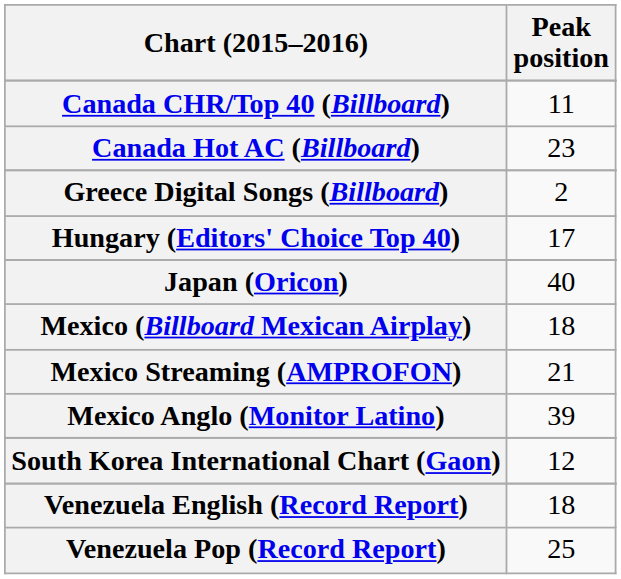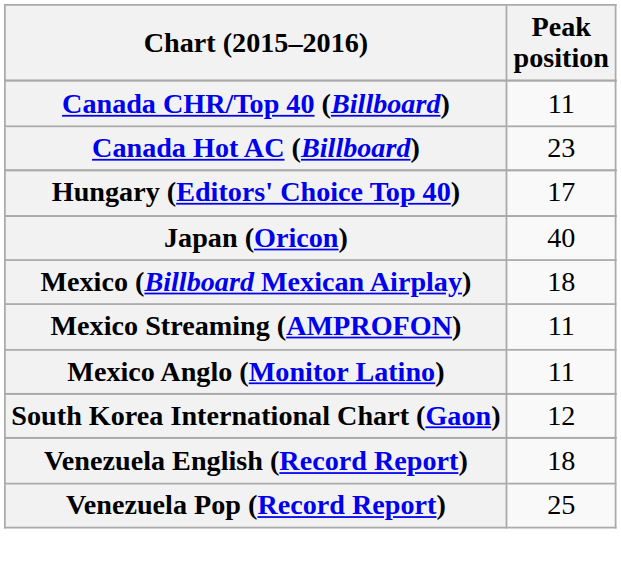 <table class="wikitable sortable plainrowheaders" style="text-align:center">
 <tr>
 <th>Chart (2015–2016)</th>
 <th>Peak <br> position</th>
 </tr>
 <tr>
 </tr>
 <tr>
 </tr>
 <tr>
 </tr>
 <tr>
 </tr>
 <tr>
 </tr>
 <tr>
 <th scope="row"><a href='#'>Canada CHR/Top 40</a> (<a href='#'><em>Billboard</em></a>)</th>
 <td>11</td>
 </tr>
 <tr>
 <th scope="row"><a href='#'>Canada Hot AC</a> (<a href='#'><em>Billboard</em></a>)</th>
 <td>23</td>
 </tr>
 <tr>
 </tr>
 <tr>
 </tr>
 <tr>
 </tr>
 <tr>
 </tr>
 <tr>
 </tr>
 <tr>
 </tr>
 <tr>
 </tr>
 <tr>
 </tr>
 <tr>
-<th scope="row">Greece Digital Songs (<em><a href='#'>Billboard</a></em>)</th>
-<td>2</td>
-</tr>
-<tr>
 <th scope="row">Hungary (<a href='#'>Editors' Choice Top 40</a>)</th>
 <td>17</td>
 </tr>
 <tr>
 </tr>
 <tr>
 </tr>
 <tr>
 </tr>
 <tr>
 </tr>
 <tr>
 </tr>
 <tr>
 </tr>
 <tr>
 <th scope="row">Japan (<a href='#'>Oricon</a>)</th>
 <td>40</td>
 </tr>
 <tr>
 <th scope="row">Mexico (<a href='#'><em>Billboard</em> Mexican Airplay</a>)</th>
 <td>18</td>
 </tr>
 <tr>
 <th scope="row">Mexico Streaming (<a href='#'>AMPROFON</a>)</th>
-<td>21</td>
+<td>11</td>
 </tr>
 <tr>
 <th scope="row">Mexico Anglo (<a href='#'>Monitor Latino</a>)</th>
-<td>39</td>
+<td>11</td>
 </tr>
 <tr>
 </tr>
 <tr>
 </tr>
 <tr>
 </tr>
 <tr>
 </tr>
 <tr>
 </tr>
 <tr>
 </tr>
 <tr>
 </tr>
 <tr>
 </tr>
 <tr>
 <th scope="row">South Korea International Chart (<a href='#'>Gaon</a>)</th>
 <td>12</td>
 </tr>
 <tr>
 </tr>
 <tr>
 </tr>
 <tr>
 </tr>
 <tr>
 </tr>
 <tr>
 </tr>
 <tr>
 </tr>
 <tr>
 </tr>
 <tr>
 </tr>
 <tr>
 </tr>
 <tr>
 </tr>
 <tr>
 <th scope="row">Venezuela English (<a href='#'>Record Report</a>)</th>
 <td>18</td>
 </tr>
 <tr>
 <th scope="row">Venezuela Pop (<a href='#'>Record Report</a>)</th>
 <td>25</td>
 </tr>
 </table>
